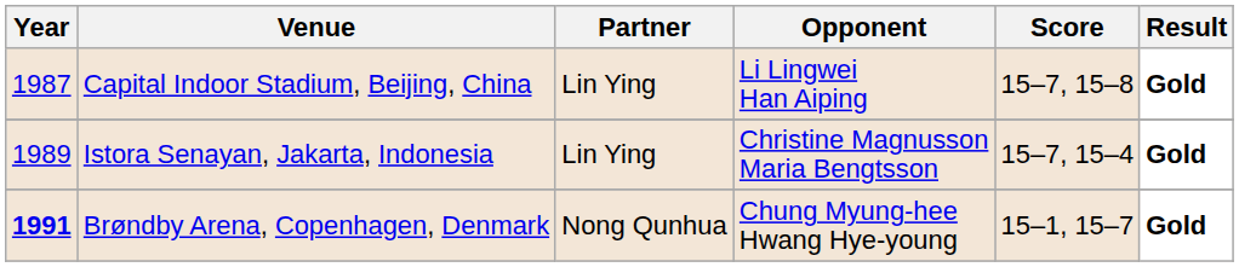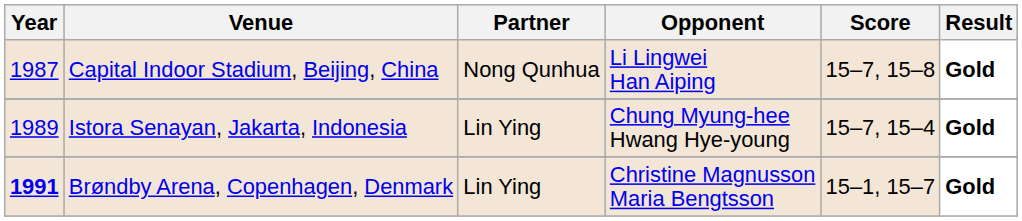 <table class="sortable wikitable" style="font-size: 90%;">
 <tr>
 <th>Year</th>
 <th>Venue</th>
 <th>Partner</th>
 <th>Opponent</th>
 <th>Score</th>
 <th>Result</th>
 </tr>
 <tr style="background:#F3E6D7">
 <td align="center"><a href='#'>1987</a></td>
 <td align="left"><a href='#'>Capital Indoor Stadium</a>, <a href='#'>Beijing</a>, <a href='#'>China</a></td>
-<td align="left"> Lin Ying</td>
+<td align="left"> Nong Qunhua</td>
 <td align="left"> <a href='#'>Li Lingwei</a><br> <a href='#'>Han Aiping</a></td>
 <td align="left">15–7, 15–8</td>
 <td style="text-align:left; background: white"> <strong>Gold</strong></td>
 </tr>
 <tr>
 </tr>
 <tr style="background:#F3E6D7">
 <td align="center"><a href='#'>1989</a></td>
 <td align="left"><a href='#'>Istora Senayan</a>, <a href='#'>Jakarta</a>, <a href='#'>Indonesia</a></td>
 <td align="left"> Lin Ying</td>
-<td align="left"> <a href='#'>Christine Magnusson</a><br> <a href='#'>Maria Bengtsson</a></td>
+<td align="left"> <a href='#'>Chung Myung-hee</a><br> Hwang Hye-young</td>
 <td align="left">15–7, 15–4</td>
 <td style="text-align:left; background: white"> <strong>Gold</strong></td>
 </tr>
 <tr>
 </tr>
 <tr style="background:#F3E6D7">
 <td align="center"><strong><a href='#'>1991</a></strong></td>
 <td align="left"><a href='#'>Brøndby Arena</a>, <a href='#'>Copenhagen</a>, <a href='#'>Denmark</a></td>
-<td align="left"> Nong Qunhua</td>
-<td align="left"> <a href='#'>Chung Myung-hee</a><br> Hwang Hye-young</td>
+<td align="left"> Lin Ying</td>
+<td align="left"> <a href='#'>Christine Magnusson</a><br> <a href='#'>Maria Bengtsson</a></td>
 <td align="left">15–1, 15–7</td>
 <td style="text-align:left; background: white"> <strong>Gold</strong></td>
 </tr>
 </table>
